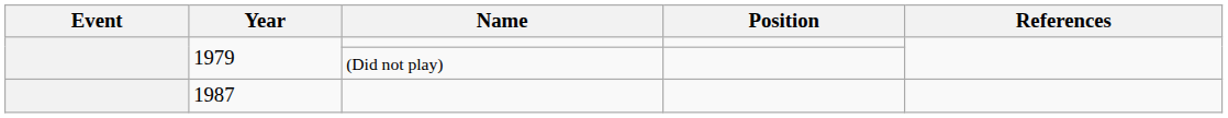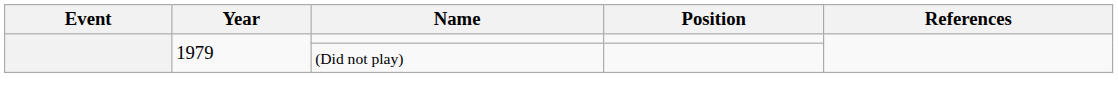 <table class="wikitable sortable" width="75%">
 <tr>
 <th scope="col">Event</th>
 <th scope="col">Year</th>
 <th scope="col">Name</th>
 <th scope="col">Position</th>
 <th scope="col" class="unsortable">References</th>
 </tr>
 <tr>
 <th scope="row" rowspan="2"></th>
 <td rowspan="2">1979</td>
 <td></td>
 <td></td>
 <td rowspan="2"></td>
 </tr>
 <tr>
 <td> <small>(Did not play)</small></td>
 <td></td>
 </tr>
-<tr>
-<th scope="row"></th>
-<td>1987</td>
-<td></td>
-<td></td>
-<td></td>
-</tr>
 </table>
